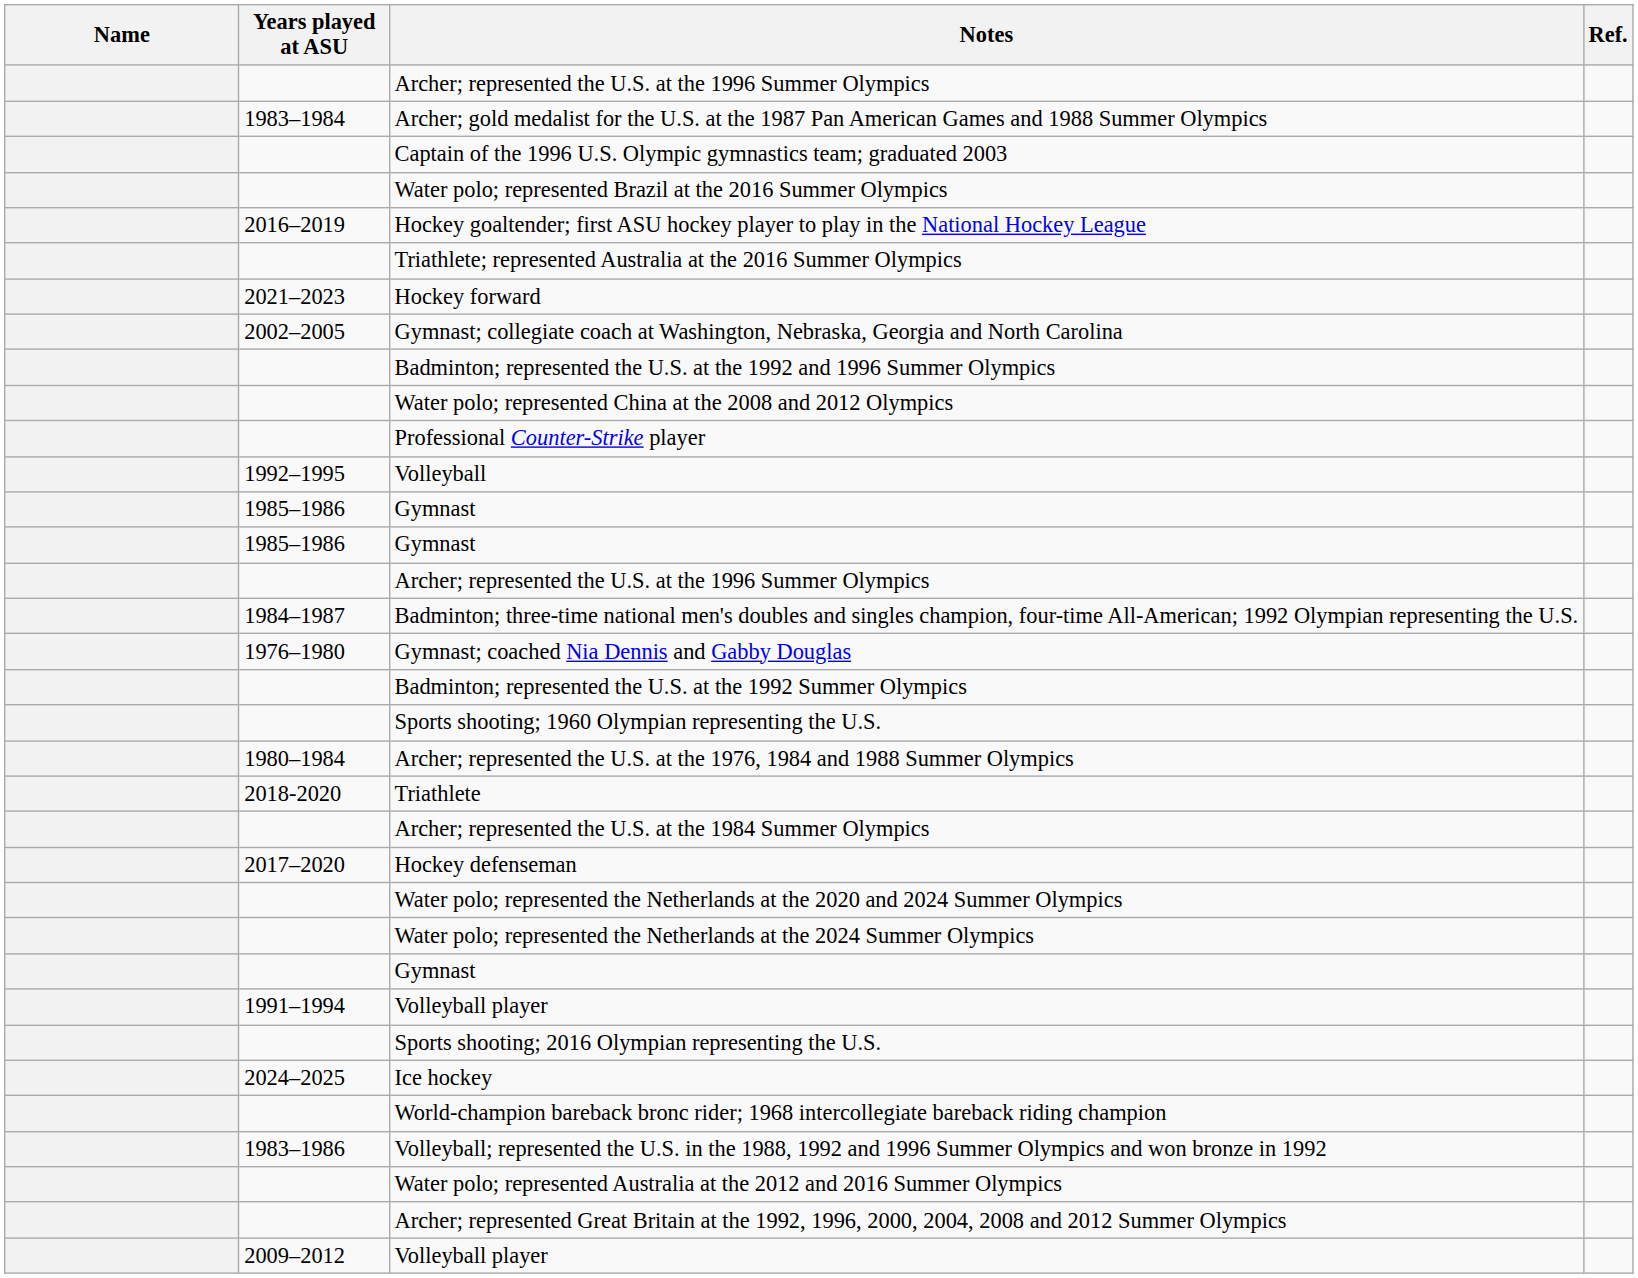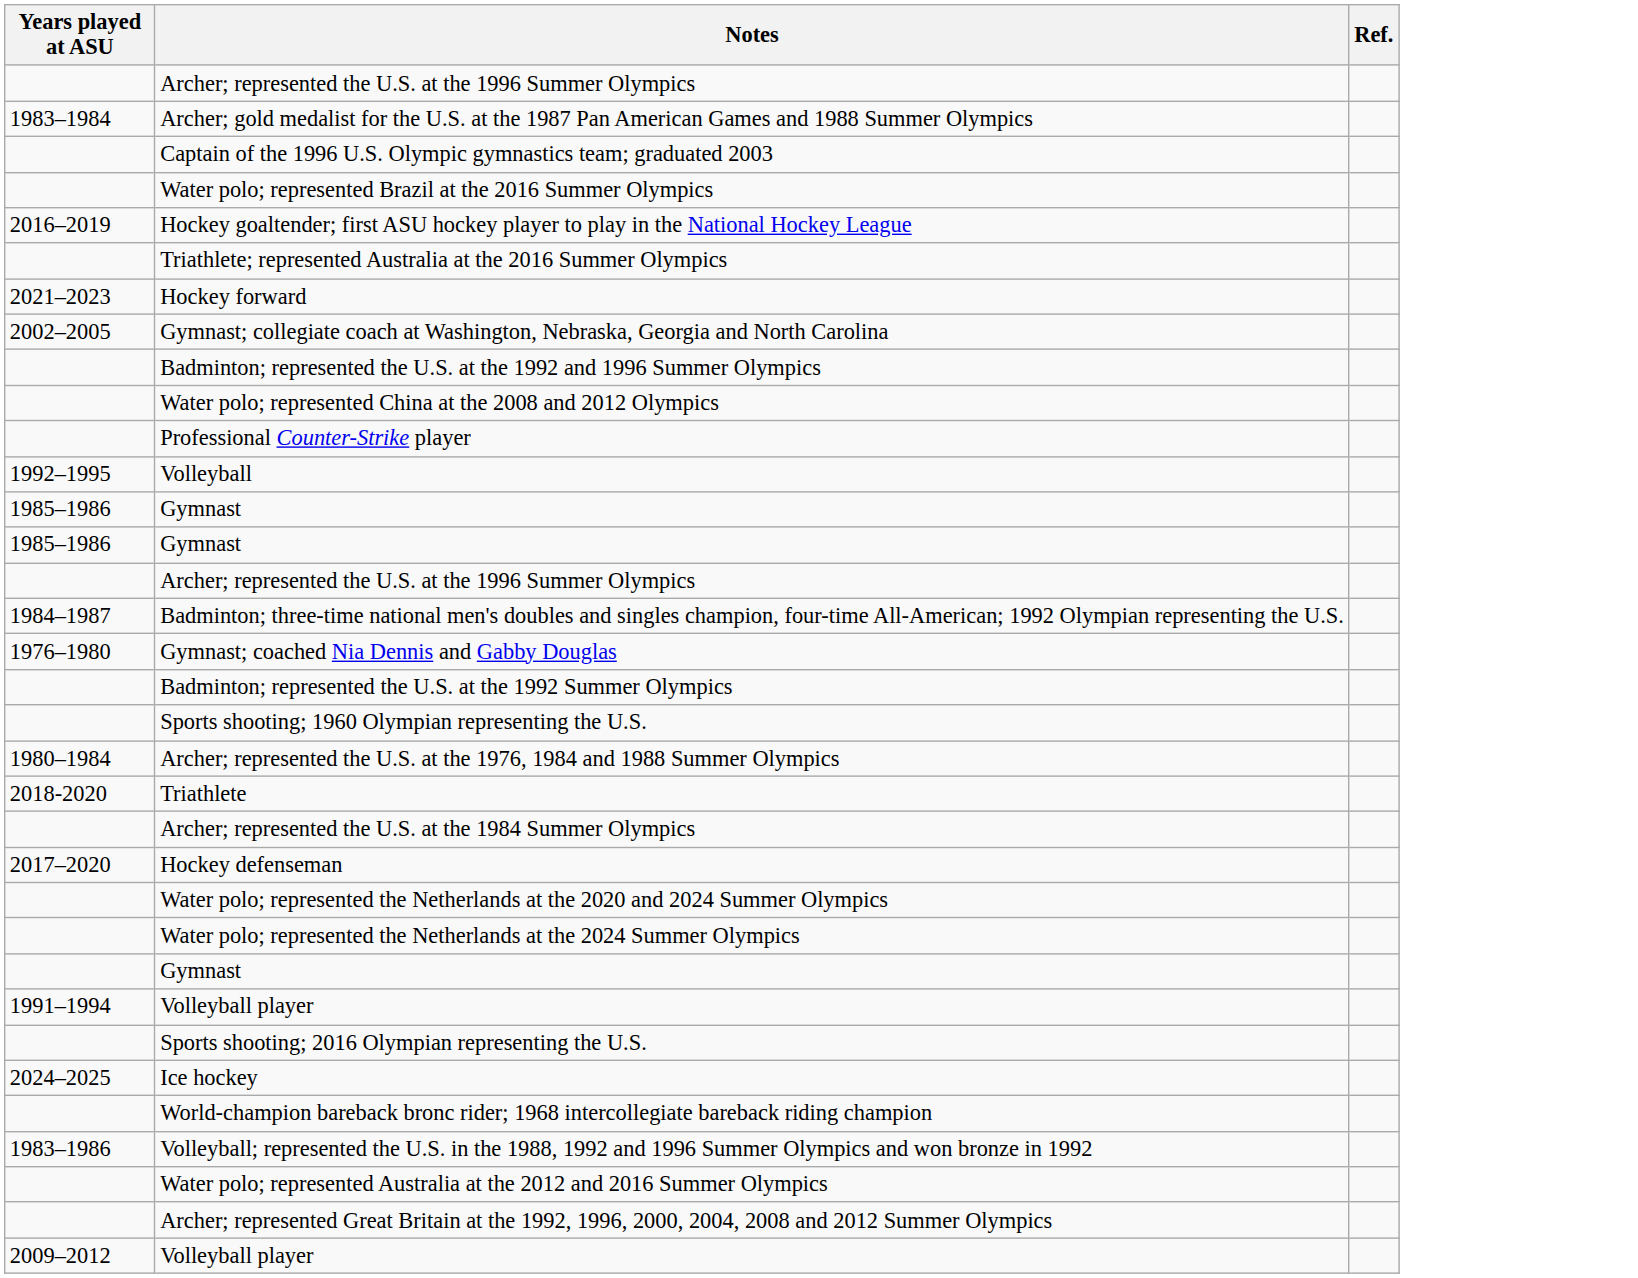 <table class="wikitable sortable">
 <tr>
-<th scope = "col" width="160">Name</th>
 <th scope = "col" width="100">Years played at ASU</th>
 <th scope = "col" width="*" class="unsortable">Notes</th>
 <th scope = "col" width="*" class="unsortable">Ref.</th>
 </tr>
 <tr>
-<th scope = "row"></th>
 <td></td>
 <td>Archer; represented the U.S. at the 1996 Summer Olympics</td>
 <td></td>
 </tr>
 <tr>
-<th scope = "row"></th>
 <td>1983–1984</td>
 <td>Archer; gold medalist for the U.S. at the 1987 Pan American Games and 1988 Summer Olympics</td>
 <td></td>
 </tr>
 <tr>
-<th scope = "row"></th>
 <td></td>
 <td>Captain of the 1996 U.S. Olympic gymnastics team; graduated 2003</td>
 <td></td>
 </tr>
 <tr>
-<th scope = "row"></th>
 <td></td>
 <td>Water polo; represented Brazil at the 2016 Summer Olympics</td>
 <td></td>
 </tr>
 <tr>
-<th scope = "row"></th>
 <td>2016–2019</td>
 <td>Hockey goaltender; first ASU hockey player to play in the <a href='#'>National Hockey League</a></td>
 <td></td>
 </tr>
 <tr>
-<th scope = "row"></th>
 <td></td>
 <td>Triathlete; represented Australia at the 2016 Summer Olympics</td>
 <td></td>
 </tr>
 <tr>
-<th scope = "row"></th>
 <td>2021–2023</td>
 <td>Hockey forward</td>
 <td></td>
 </tr>
 <tr>
-<th scope = "row"></th>
 <td>2002–2005</td>
 <td>Gymnast; collegiate coach at Washington, Nebraska, Georgia and North Carolina</td>
 <td></td>
 </tr>
 <tr>
-<th scope = "row"></th>
 <td></td>
 <td>Badminton; represented the U.S. at the 1992 and 1996 Summer Olympics</td>
 <td></td>
 </tr>
 <tr>
-<th scope = "row"></th>
 <td></td>
 <td>Water polo; represented China at the 2008 and 2012 Olympics</td>
 <td></td>
 </tr>
 <tr>
-<th scope = "row"></th>
 <td></td>
 <td>Professional <em><a href='#'>Counter-Strike</a></em> player</td>
 <td></td>
 </tr>
 <tr>
-<th scope = "row"></th>
 <td>1992–1995</td>
 <td>Volleyball</td>
 <td></td>
 </tr>
 <tr>
-<th scope = "row"></th>
 <td>1985–1986</td>
 <td>Gymnast</td>
 <td></td>
 </tr>
 <tr>
-<th scope = "row"></th>
 <td>1985–1986</td>
 <td>Gymnast</td>
 <td></td>
 </tr>
 <tr>
-<th scope = "row"></th>
 <td></td>
 <td>Archer; represented the U.S. at the 1996 Summer Olympics</td>
 <td></td>
 </tr>
 <tr>
-<th scope = "row"></th>
 <td>1984–1987</td>
 <td>Badminton; three-time national men's doubles and singles champion, four-time All-American; 1992 Olympian representing the U.S.</td>
 <td></td>
 </tr>
 <tr>
-<th scope = "row"></th>
 <td>1976–1980</td>
 <td>Gymnast; coached <a href='#'>Nia Dennis</a> and <a href='#'>Gabby Douglas</a></td>
 <td></td>
 </tr>
 <tr>
-<th scope = "row"></th>
 <td></td>
 <td>Badminton; represented the U.S. at the 1992 Summer Olympics</td>
 <td></td>
 </tr>
 <tr>
-<th scope = "row"></th>
 <td></td>
 <td>Sports shooting; 1960 Olympian representing the U.S.</td>
 <td></td>
 </tr>
 <tr>
-<th scope = "row"></th>
 <td>1980–1984</td>
 <td>Archer; represented the U.S. at the 1976, 1984 and 1988 Summer Olympics</td>
 <td></td>
 </tr>
 <tr>
-<th scope = "row"></th>
 <td>2018-2020</td>
 <td>Triathlete</td>
 <td></td>
 </tr>
 <tr>
-<th scope = "row"></th>
 <td></td>
 <td>Archer; represented the U.S. at the 1984 Summer Olympics</td>
 <td></td>
 </tr>
 <tr>
-<th scope = "row"></th>
 <td>2017–2020</td>
 <td>Hockey defenseman</td>
 <td></td>
 </tr>
 <tr>
-<th scope = "row"></th>
 <td></td>
 <td>Water polo; represented the Netherlands at the 2020 and 2024 Summer Olympics</td>
 <td></td>
 </tr>
 <tr>
-<th scope = "row"></th>
 <td></td>
 <td>Water polo; represented the Netherlands at the 2024 Summer Olympics</td>
 <td></td>
 </tr>
 <tr>
-<th scope = "row"></th>
 <td></td>
 <td>Gymnast</td>
 <td></td>
 </tr>
 <tr>
-<th scope = "row"></th>
 <td>1991–1994</td>
 <td>Volleyball player</td>
 <td></td>
 </tr>
 <tr>
-<th scope = "row"></th>
 <td></td>
 <td>Sports shooting; 2016 Olympian representing the U.S.</td>
 <td></td>
 </tr>
 <tr>
-<th scope = "row"></th>
 <td>2024–2025</td>
 <td>Ice hockey</td>
 <td></td>
 </tr>
 <tr>
-<th scope = "row"></th>
 <td></td>
 <td>World-champion bareback bronc rider; 1968 intercollegiate bareback riding champion</td>
 <td></td>
 </tr>
 <tr>
-<th scope = "row"></th>
 <td>1983–1986</td>
 <td>Volleyball; represented the U.S. in the 1988, 1992 and 1996 Summer Olympics and won bronze in 1992</td>
 <td></td>
 </tr>
 <tr>
-<th scope = "row"></th>
 <td></td>
 <td>Water polo; represented Australia at the 2012 and 2016 Summer Olympics</td>
 <td></td>
 </tr>
 <tr>
-<th scope = "row"></th>
 <td></td>
 <td>Archer; represented Great Britain at the 1992, 1996, 2000, 2004, 2008 and 2012 Summer Olympics</td>
 <td></td>
 </tr>
 <tr>
-<th scope = "row"></th>
 <td>2009–2012</td>
 <td>Volleyball player</td>
 <td></td>
 </tr>
 </table>
